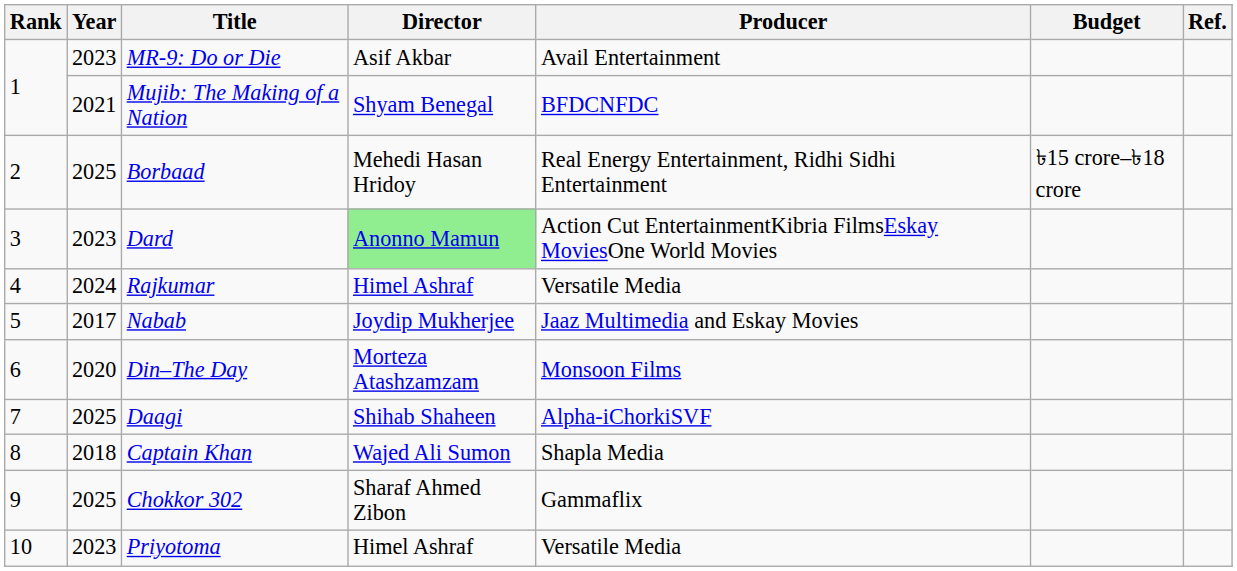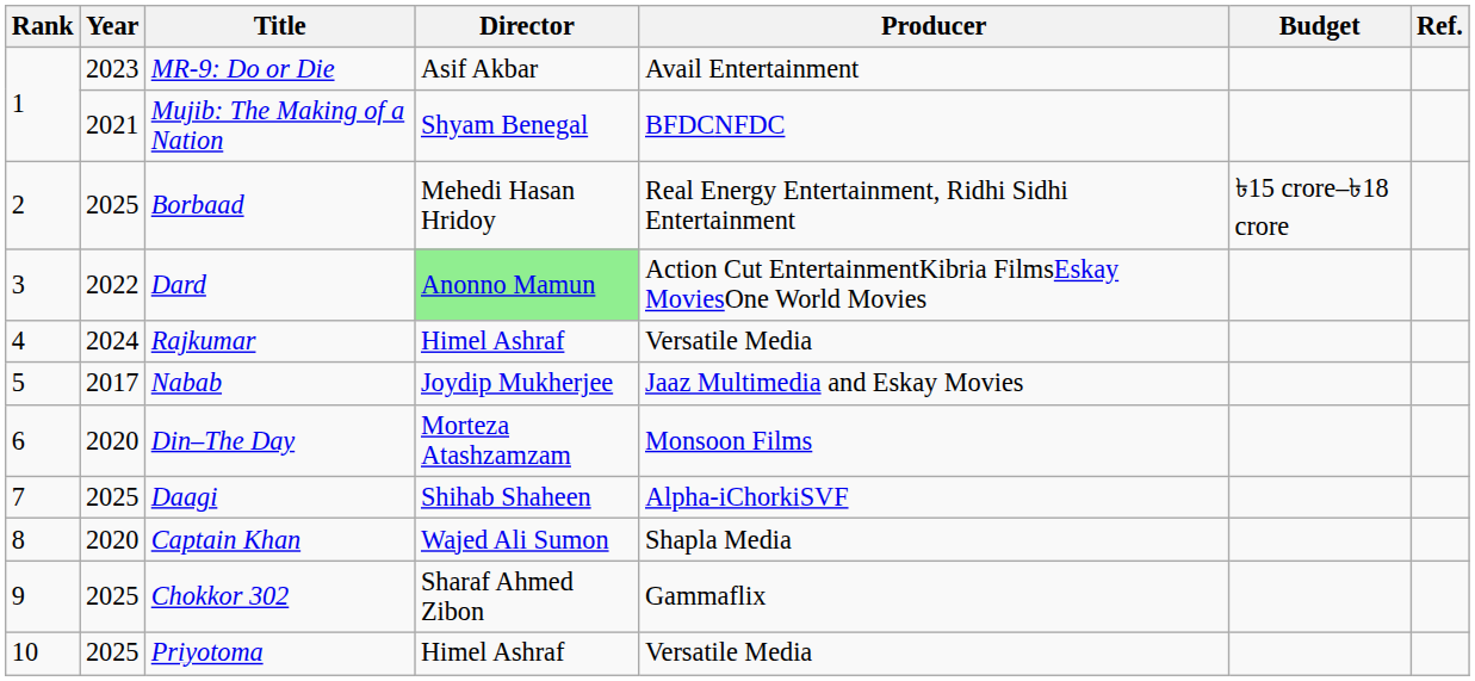 <table class="wikitable sortable" style="margin:auto; margin:auto;">
 <tr>
 <th>Rank</th>
 <th scope="col">Year</th>
 <th scope="col">Title</th>
 <th scope="col">Director</th>
 <th scope="col">Producer</th>
 <th scope="col">Budget</th>
 <th>Ref.</th>
 </tr>
 <tr>
 <td rowspan="2">1</td>
 <td>2023</td>
 <td><em><a href='#'>MR-9: Do or Die</a></em></td>
 <td>Asif Akbar</td>
 <td>Avail Entertainment</td>
 <td></td>
 <td></td>
 </tr>
 <tr>
 <td>2021</td>
 <td><em><a href='#'>Mujib: The Making of a Nation</a></em></td>
 <td><a href='#'>Shyam Benegal</a></td>
 <td><a href='#'>BFDC</a><a href='#'>NFDC</a></td>
 <td></td>
 <td></td>
 </tr>
 <tr>
 <td>2</td>
 <td>2025</td>
 <td><a href='#'><em>Borbaad</em></a></td>
 <td>Mehedi Hasan Hridoy</td>
 <td>Real Energy Entertainment, Ridhi Sidhi Entertainment</td>
 <td>৳15 crore–৳18 crore</td>
 <td></td>
 </tr>
 <tr>
 <td>3</td>
-<td>2023</td>
+<td>2022</td>
 <td><em><a href='#'>Dard</a></em></td>
 <td style="background: lightgreen;"><a href='#'>Anonno Mamun</a></td>
 <td>Action Cut EntertainmentKibria Films<a href='#'>Eskay Movies</a>One World Movies</td>
 <td></td>
 <td></td>
 </tr>
 <tr>
 <td>4</td>
 <td>2024</td>
 <td><em><a href='#'>Rajkumar</a></em></td>
 <td><a href='#'>Himel Ashraf</a></td>
 <td>Versatile Media</td>
 <td></td>
 <td></td>
 </tr>
 <tr>
 <td>5</td>
 <td>2017</td>
 <td><em><a href='#'>Nabab</a></em></td>
 <td><a href='#'>Joydip Mukherjee</a></td>
 <td><a href='#'>Jaaz Multimedia</a> and Eskay Movies</td>
 <td></td>
 <td></td>
 </tr>
 <tr>
 <td>6</td>
 <td>2020</td>
 <td><em><a href='#'>Din–The Day</a></em></td>
 <td><a href='#'>Morteza Atashzamzam</a></td>
 <td><a href='#'>Monsoon Films</a></td>
 <td></td>
 <td></td>
 </tr>
 <tr>
 <td>7</td>
 <td>2025</td>
 <td><em><a href='#'>Daagi</a></em></td>
 <td><a href='#'>Shihab Shaheen</a></td>
 <td><a href='#'>Alpha-i</a><a href='#'>Chorki</a><a href='#'>SVF</a></td>
 <td></td>
 <td></td>
 </tr>
 <tr>
 <td>8</td>
-<td>2018</td>
+<td>2020</td>
 <td><em><a href='#'>Captain Khan</a></em></td>
 <td><a href='#'>Wajed Ali Sumon</a></td>
 <td>Shapla Media</td>
 <td></td>
 <td></td>
 </tr>
 <tr>
 <td>9</td>
 <td>2025</td>
 <td><em><a href='#'>Chokkor 302</a></em></td>
 <td>Sharaf Ahmed Zibon</td>
 <td>Gammaflix</td>
 <td></td>
 <td></td>
 </tr>
 <tr>
 <td>10</td>
-<td>2023</td>
+<td>2025</td>
 <td><em><a href='#'>Priyotoma</a></em></td>
 <td>Himel Ashraf</td>
 <td>Versatile Media</td>
 <td></td>
 <td></td>
 </tr>
 </table>
